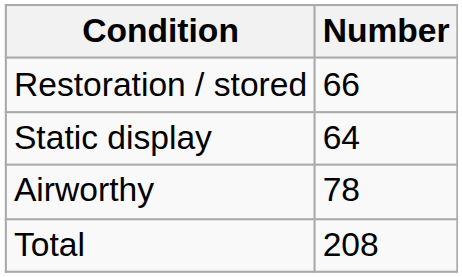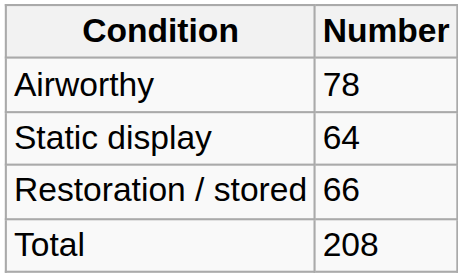 <table class="wikitable" style="margin:0em 0em 1em 1em;"| align="right">
 <tr>
 <th>Condition</th>
 <th>Number</th>
 </tr>
 <tr>
-<td>Restoration / stored</td>
-<td>66</td>
+<td>Airworthy</td>
+<td>78</td>
 </tr>
 <tr>
 <td>Static display</td>
 <td>64</td>
 </tr>
 <tr>
-<td>Airworthy</td>
-<td>78</td>
+<td>Restoration / stored</td>
+<td>66</td>
 </tr>
 <tr>
 <td>Total</td>
 <td>208</td>
 </tr>
 </table>
